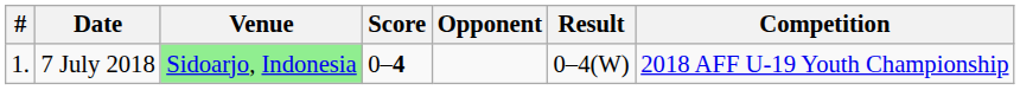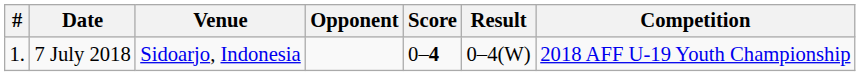 <table class= wikitable collapsible>
 <tr>
 <th>#</th>
 <th>Date</th>
 <th>Venue</th>
+<th>Opponent</th>
 <th>Score</th>
-<th>Opponent</th>
 <th>Result</th>
 <th>Competition</th>
 </tr>
 <tr>
 <td>1.</td>
 <td>7 July 2018</td>
-<td style="background: lightgreen;"><a href='#'>Sidoarjo</a>, <a href='#'>Indonesia</a></td>
+<td><a href='#'>Sidoarjo</a>, <a href='#'>Indonesia</a></td>
+<td></td>
 <td>0–<strong>4</strong></td>
-<td></td>
 <td>0–4(W)</td>
 <td><a href='#'>2018 AFF U-19 Youth Championship</a></td>
 </tr>
 </table>
